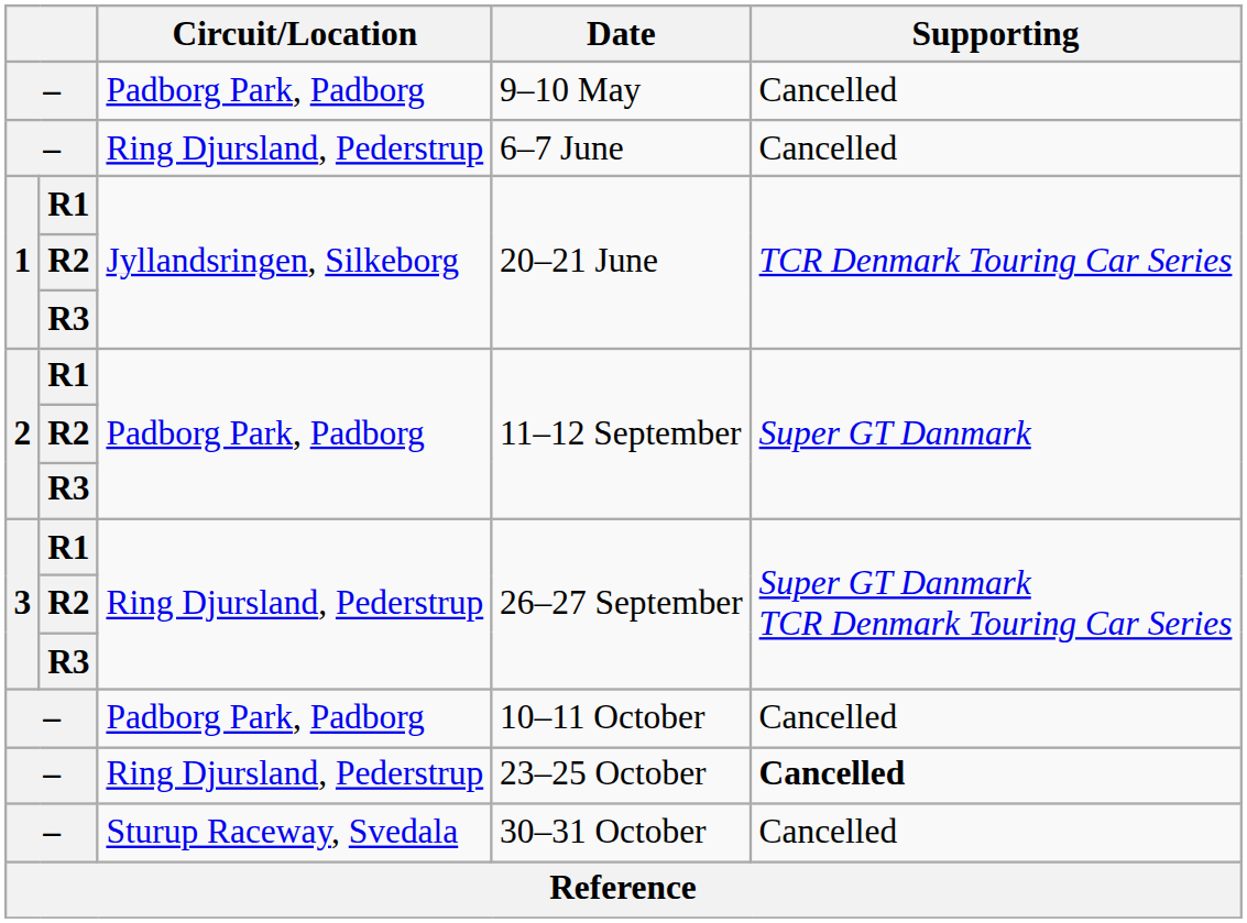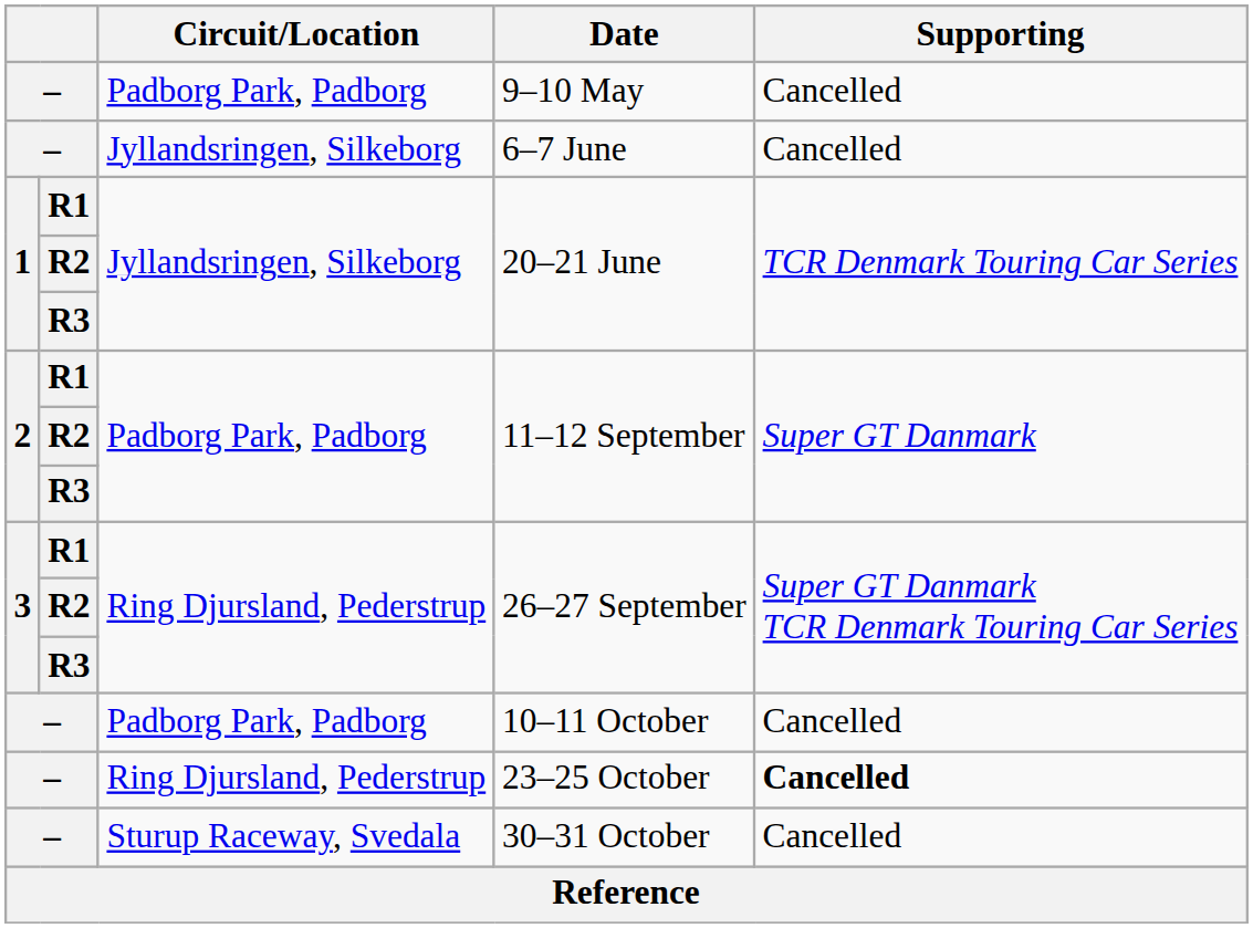 <table class="wikitable" style="font-size: 85%">
 <tr>
 <th colspan=2></th>
 <th>Circuit/Location</th>
 <th>Date</th>
 <th>Supporting</th>
 </tr>
 <tr>
 <th colspan=2>–</th>
 <td> <a href='#'>Padborg Park</a>, <a href='#'>Padborg</a></td>
 <td>9–10 May</td>
 <td>Cancelled</td>
 </tr>
 <tr>
 <th colspan=2>–</th>
-<td> <a href='#'>Ring Djursland</a>, <a href='#'>Pederstrup</a></td>
+<td> <a href='#'>Jyllandsringen</a>, <a href='#'>Silkeborg</a></td>
 <td>6–7 June</td>
 <td>Cancelled</td>
 </tr>
 <tr>
 <th rowspan=3>1</th>
 <th>R1</th>
 <td rowspan=3> <a href='#'>Jyllandsringen</a>, <a href='#'>Silkeborg</a></td>
 <td rowspan=3>20–21 June</td>
 <td rowspan=3><em><a href='#'>TCR Denmark Touring Car Series</a></em></td>
 </tr>
 <tr>
 <th>R2</th>
 </tr>
 <tr>
 <th>R3</th>
 </tr>
 <tr>
 <th rowspan=3>2</th>
 <th>R1</th>
 <td rowspan=3> <a href='#'>Padborg Park</a>, <a href='#'>Padborg</a></td>
 <td rowspan=3>11–12 September</td>
 <td rowspan=3><em><a href='#'>Super GT Danmark</a></em></td>
 </tr>
 <tr>
 <th>R2</th>
 </tr>
 <tr>
 <th>R3</th>
 </tr>
 <tr>
 <th rowspan=3>3</th>
 <th>R1</th>
 <td rowspan=3> <a href='#'>Ring Djursland</a>, <a href='#'>Pederstrup</a></td>
 <td rowspan=3>26–27 September</td>
 <td rowspan=3><em><a href='#'>Super GT Danmark</a></em><br><em><a href='#'>TCR Denmark Touring Car Series</a></em></td>
 </tr>
 <tr>
 <th>R2</th>
 </tr>
 <tr>
 <th>R3</th>
 </tr>
 <tr>
 <th colspan=2>–</th>
 <td> <a href='#'>Padborg Park</a>, <a href='#'>Padborg</a></td>
 <td>10–11 October</td>
 <td>Cancelled</td>
 </tr>
 <tr>
 <th colspan=2>–</th>
 <td> <a href='#'>Ring Djursland</a>, <a href='#'>Pederstrup</a></td>
 <td>23–25 October</td>
 <td><strong>Cancelled</strong></td>
 </tr>
 <tr>
 <th colspan=2>–</th>
 <td> <a href='#'>Sturup Raceway</a>, <a href='#'>Svedala</a></td>
 <td>30–31 October</td>
 <td>Cancelled</td>
 </tr>
 <tr>
 <th colspan=5>Reference</th>
 </tr>
 </table>
